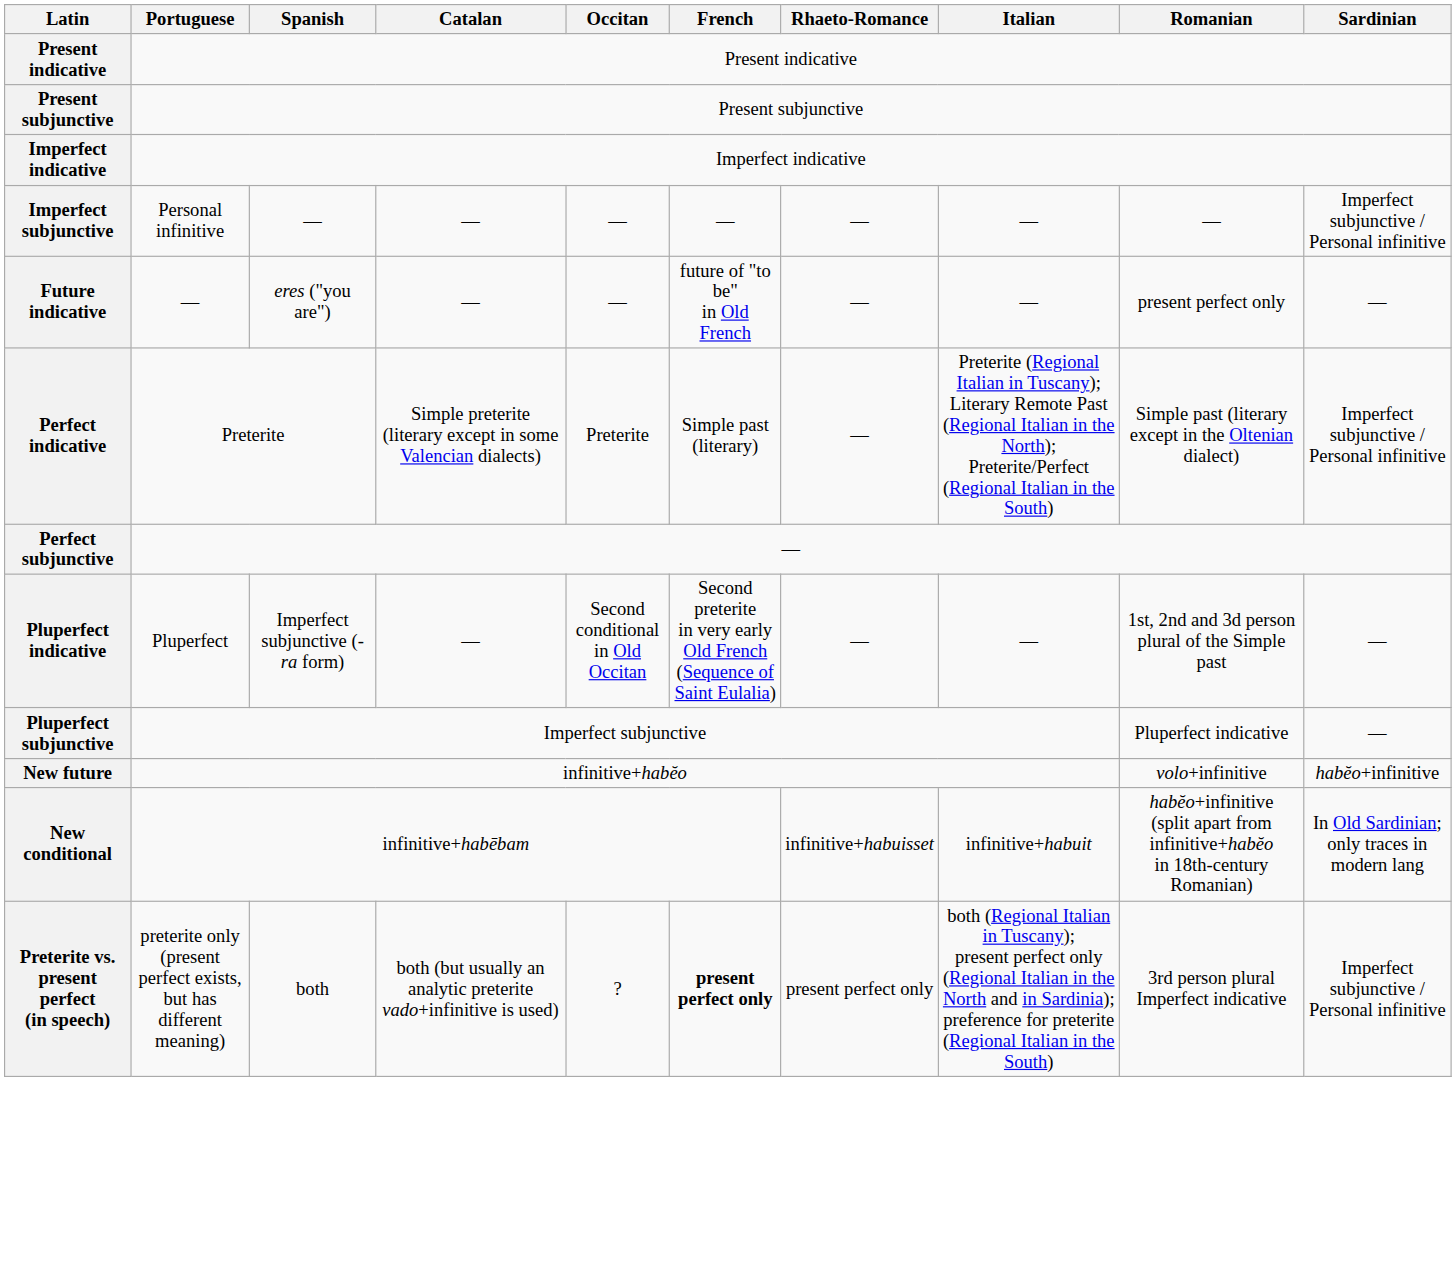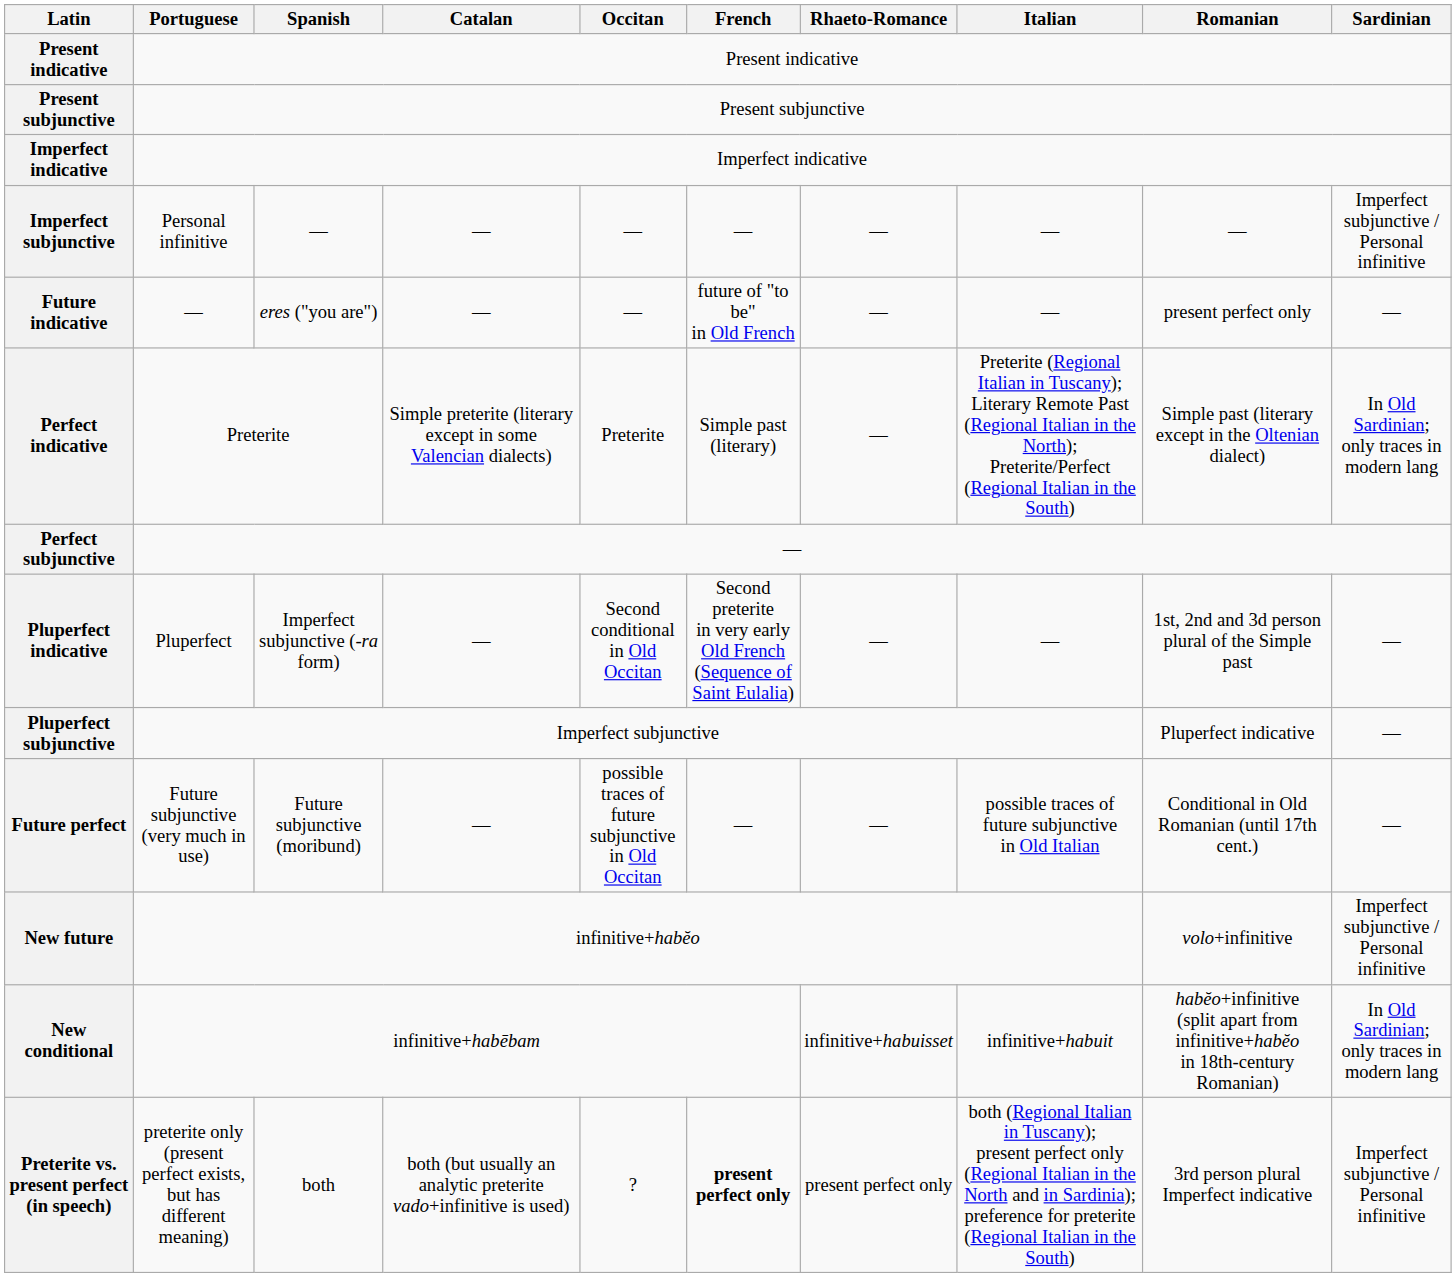 <table class="wikitable" style="text-align: center;">
 <tr>
 <th>Latin</th>
 <th>Portuguese</th>
 <th>Spanish</th>
 <th>Catalan</th>
 <th>Occitan</th>
 <th>French</th>
 <th>Rhaeto-Romance</th>
 <th>Italian</th>
 <th>Romanian</th>
 <th>Sardinian</th>
 </tr>
 <tr>
 <th>Present indicative</th>
 <td colspan="9">Present indicative</td>
 </tr>
 <tr>
 <th>Present subjunctive</th>
 <td colspan="9">Present subjunctive</td>
 </tr>
 <tr>
 <th>Imperfect indicative</th>
 <td colspan="9">Imperfect indicative</td>
 </tr>
 <tr>
 <th>Imperfect subjunctive</th>
 <td>Personal infinitive</td>
 <td>—</td>
 <td>—</td>
 <td>—</td>
 <td>—</td>
 <td>—</td>
 <td>—</td>
 <td>—</td>
 <td>Imperfect subjunctive /<br>Personal infinitive</td>
 </tr>
 <tr>
 <th>Future indicative</th>
 <td>—</td>
 <td><em>eres</em> ("you are")</td>
 <td>—</td>
 <td>—</td>
 <td>future of "to be"<br>in <a href='#'>Old French</a></td>
 <td>—</td>
 <td>—</td>
 <td>present perfect only</td>
 <td>—</td>
 </tr>
 <tr>
 <th>Perfect indicative</th>
 <td colspan=2>Preterite</td>
 <td>Simple preterite (literary except in some <a href='#'>Valencian</a> dialects)</td>
 <td>Preterite</td>
 <td>Simple past (literary)</td>
 <td>—</td>
 <td>Preterite (<a href='#'>Regional Italian in Tuscany</a>);<br>Literary Remote Past <br>(<a href='#'>Regional Italian in the North</a>); Preterite/Perfect <br>(<a href='#'>Regional Italian in the South</a>)</td>
 <td>Simple past (literary except in the <a href='#'>Oltenian</a> dialect)</td>
-<td>Imperfect subjunctive /<br>Personal infinitive</td>
+<td>In <a href='#'>Old Sardinian</a>;<br>only traces in modern lang</td>
 </tr>
 <tr>
 <th>Perfect subjunctive</th>
 <td colspan="9">—</td>
 </tr>
 <tr>
 <th>Pluperfect indicative</th>
 <td>Pluperfect</td>
 <td>Imperfect subjunctive (<em>-ra</em> form)</td>
 <td>—</td>
 <td>Second conditional<br>in <a href='#'>Old Occitan</a></td>
 <td>Second preterite<br> in very early <a href='#'>Old French</a><br>(<a href='#'>Sequence of Saint Eulalia</a>)</td>
 <td>—</td>
 <td>—</td>
 <td>1st, 2nd and 3d person plural of the Simple past</td>
 <td>—</td>
 </tr>
 <tr>
 <th>Pluperfect subjunctive</th>
 <td colspan="7">Imperfect subjunctive</td>
 <td>Pluperfect indicative</td>
 <td>—</td>
 </tr>
 <tr>
+<th>Future perfect</th>
+<td>Future subjunctive<br>(very much in use)</td>
+<td>Future subjunctive<br>(moribund)</td>
+<td>—</td>
+<td>possible traces of<br>future subjunctive<br>in <a href='#'>Old Occitan</a></td>
+<td>—</td>
+<td>—</td>
+<td>possible traces of<br>future subjunctive<br>in <a href='#'>Old Italian</a></td>
+<td>Conditional in Old Romanian (until 17th cent.)</td>
+<td>—</td>
+</tr>
+<tr>
 <th>New future</th>
 <td colspan=7>infinitive+<em>habĕo</em></td>
 <td><em>volo</em>+infinitive</td>
-<td><em>habĕo</em>+infinitive</td>
+<td>Imperfect subjunctive /<br>Personal infinitive</td>
 </tr>
 <tr>
 <th>New conditional</th>
 <td colspan=5>infinitive+<em>habēbam</em></td>
 <td>infinitive+<em>habuisset</em></td>
 <td>infinitive+<em>habuit</em></td>
 <td><em>habĕo</em>+infinitive<br>(split apart from<br>infinitive+<em>habĕo</em><br>in 18th-century Romanian)</td>
 <td>In <a href='#'>Old Sardinian</a>;<br>only traces in modern lang</td>
 </tr>
 <tr>
 <th>Preterite vs. present perfect<br>(in speech)</th>
 <td>preterite only<br>(present perfect exists,<br>but has different meaning)</td>
 <td>both</td>
 <td>both (but usually an analytic preterite<br><em>vado</em>+infinitive is used)</td>
 <td>?</td>
 <td><strong>present perfect only</strong></td>
 <td>present perfect only</td>
 <td>both (<a href='#'>Regional Italian in Tuscany</a>);<br>present perfect only<br>(<a href='#'>Regional Italian in the North</a> and <a href='#'>in Sardinia</a>); <br>preference for preterite <br>(<a href='#'>Regional Italian in the South</a>)</td>
 <td>3rd person plural Imperfect indicative</td>
 <td>Imperfect subjunctive /<br>Personal infinitive</td>
 </tr>
 </table>
